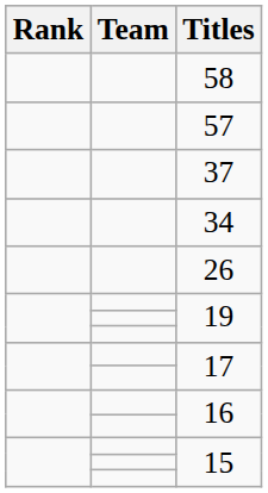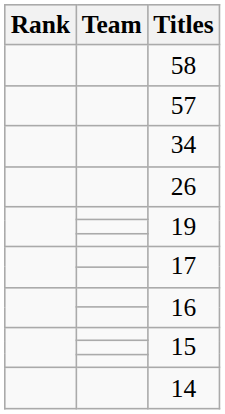 <table class="wikitable sortable" style="text-align:center">
 <tr>
 <th>Rank</th>
 <th>Team</th>
 <th>Titles</th>
 </tr>
 <tr>
 <td></td>
 <td style=><strong></strong></td>
 <td>58</td>
 </tr>
 <tr>
 <td></td>
 <td style=><em></em></td>
 <td>57</td>
-</tr>
-<tr>
-<td></td>
-<td style=><strong></strong></td>
-<td>37</td>
 </tr>
 <tr>
 <td></td>
 <td style=><strong></strong></td>
 <td>34</td>
 </tr>
 <tr>
 <td></td>
 <td style=><strong></strong></td>
 <td>26</td>
 </tr>
 <tr>
 <td rowspan=3></td>
 <td style=><em></em></td>
 <td rowspan=3>19</td>
 </tr>
 <tr>
 <td style=><strong></strong></td>
 </tr>
 <tr>
 <td style=><em></em></td>
 </tr>
 <tr>
 <td rowspan=2></td>
 <td style=><strong></strong></td>
 <td rowspan=2>17</td>
 </tr>
 <tr>
 <td style=><strong></strong></td>
 </tr>
 <tr>
 <td rowspan=2></td>
 <td style=><em></em></td>
 <td rowspan=2>16</td>
 </tr>
 <tr>
 <td style=><strong></strong></td>
 </tr>
 <tr>
 <td rowspan=3></td>
 <td style=><strong></strong></td>
 <td rowspan=3>15</td>
 </tr>
 <tr>
 <td style=><strong></strong></td>
 </tr>
 <tr>
 <td style=><strong></strong></td>
 </tr>
+<tr>
+<td></td>
+<td style=><strong></strong></td>
+<td>14</td>
+</tr>
 </table>
